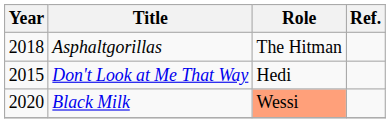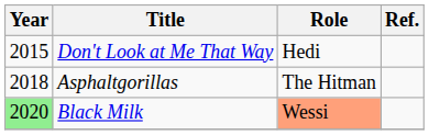 <table class="wikitable">
 <tr>
 <th>Year</th>
 <th>Title</th>
 <th>Role</th>
 <th>Ref.</th>
 </tr>
 <tr>
+<td>2015</td>
+<td><em><a href='#'>Don't Look at Me That Way</a></em></td>
+<td>Hedi</td>
+<td></td>
+</tr>
+<tr>
 <td>2018</td>
 <td><em>Asphaltgorillas</em></td>
 <td>The Hitman</td>
 <td></td>
 </tr>
 <tr>
-<td>2015</td>
-<td><em><a href='#'>Don't Look at Me That Way</a></em></td>
-<td>Hedi</td>
-<td></td>
-</tr>
-<tr>
-<td>2020</td>
+<td style="background: lightgreen;">2020</td>
 <td><em><a href='#'>Black Milk</a></em></td>
 <td style="background: lightsalmon;">Wessi</td>
 <td></td>
 </tr>
 <tr>
 </tr>
 </table>
